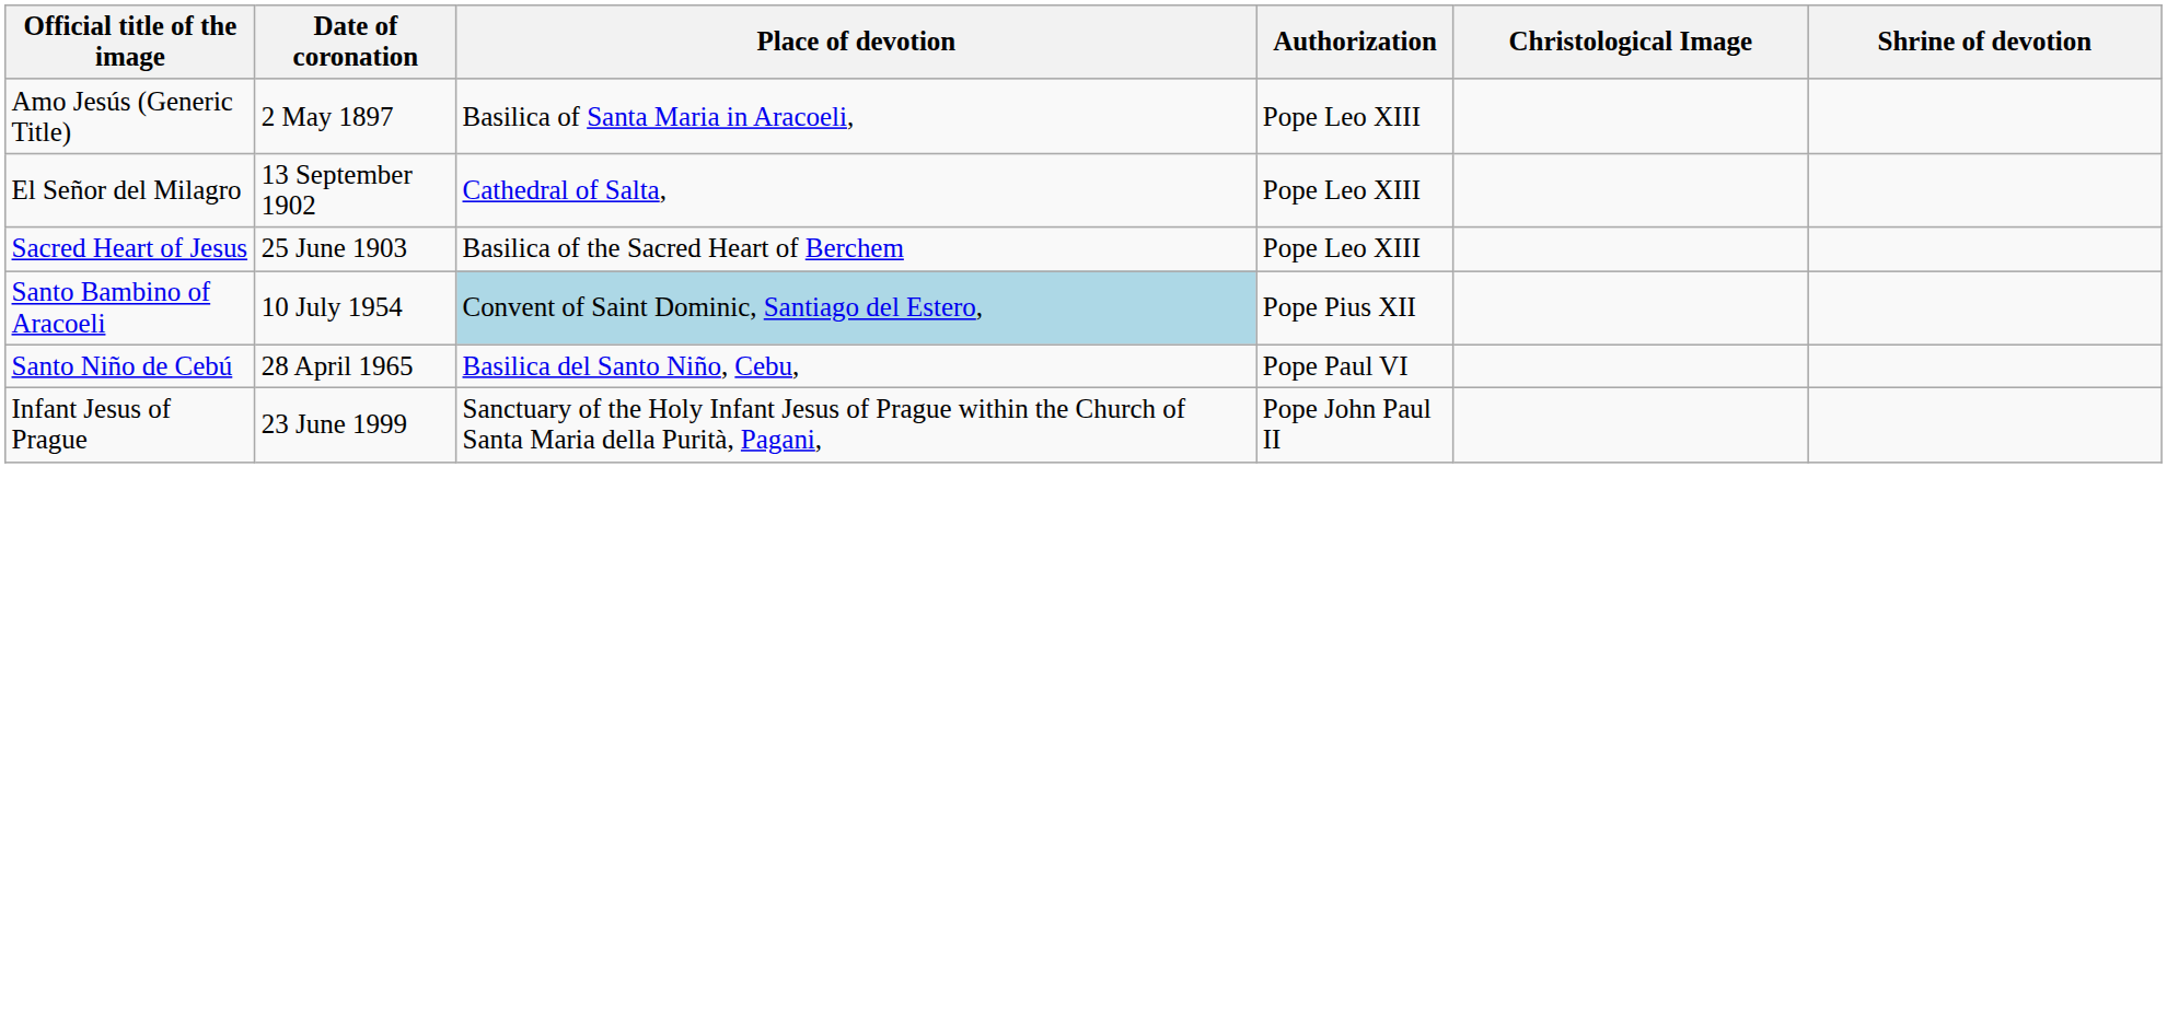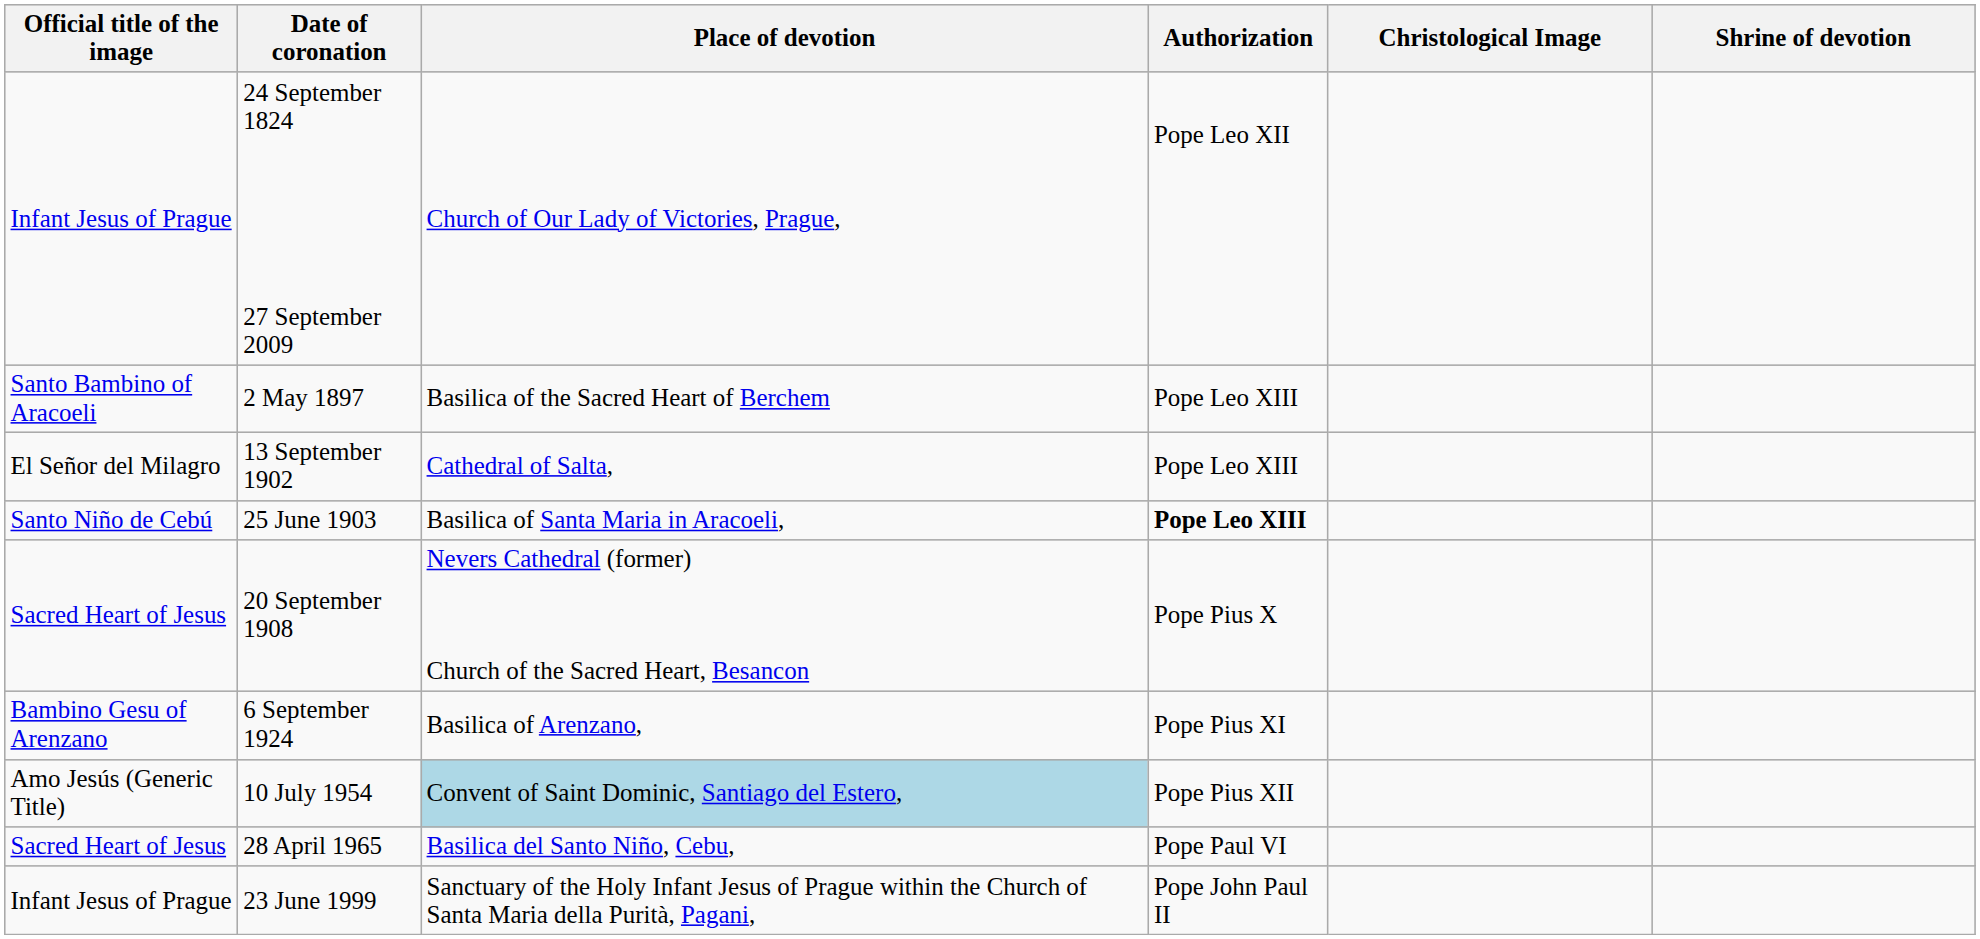 <table class="wikitable sortable" width="100%">
 <tr>
 <th>Official title of the image</th>
 <th>Date of coronation</th>
 <th>Place of devotion</th>
 <th>Authorization</th>
 <th width=200px class=unsortable>Christological Image</th>
 <th width=200px class=unsortable>Shrine of devotion</th>
 </tr>
 <tr>
-<td>Amo Jesús (Generic Title)</td>
+<td><a href='#'>Infant Jesus of Prague</a></td>
+<td>24 September 1824<br><br><br><br><br><br><br>27 September 2009</td>
+<td><a href='#'>Church of Our Lady of Victories</a>, <a href='#'>Prague</a>, <br><strong></strong></td>
+<td>Pope Leo XII<br><br><br><br><br><br><br></td>
+<td></td>
+<td></td>
+</tr>
+<tr>
+<td><a href='#'>Santo Bambino of Aracoeli</a></td>
 <td>2 May 1897</td>
-<td>Basilica of <a href='#'>Santa Maria in Aracoeli</a>, <br><strong></strong></td>
+<td>Basilica of the Sacred Heart of <a href='#'>Berchem</a><br><strong></strong></td>
 <td>Pope Leo XIII</td>
 <td></td>
 <td></td>
 </tr>
 <tr>
 <td>El Señor del Milagro</td>
 <td>13 September 1902</td>
 <td><a href='#'>Cathedral of Salta</a>, <br><strong></strong></td>
 <td>Pope Leo XIII</td>
 <td></td>
 <td></td>
 </tr>
 <tr>
-<td><a href='#'>Sacred Heart of Jesus</a></td>
+<td><a href='#'>Santo Niño de Cebú</a></td>
 <td>25 June 1903</td>
-<td>Basilica of the Sacred Heart of <a href='#'>Berchem</a><br><strong></strong></td>
-<td>Pope Leo XIII </td>
+<td>Basilica of <a href='#'>Santa Maria in Aracoeli</a>, <br><strong></strong></td>
+<td><strong>Pope Leo XIII </strong></td>
 <td></td>
 <td></td>
 </tr>
 <tr>
-<td><a href='#'>Santo Bambino of Aracoeli</a></td>
+<td><a href='#'>Sacred Heart of Jesus</a></td>
+<td>20 September 1908</td>
+<td><a href='#'>Nevers Cathedral</a> (former) <br> <br> <br> <br> Church of the Sacred Heart, <a href='#'>Besancon</a> <br><strong></strong></td>
+<td>Pope Pius X</td>
+<td></td>
+<td></td>
+</tr>
+<tr>
+<td><a href='#'>Bambino Gesu of Arenzano</a></td>
+<td>6 September 1924</td>
+<td>Basilica of <a href='#'>Arenzano</a>, <br><strong></strong></td>
+<td>Pope Pius XI</td>
+<td></td>
+<td></td>
+</tr>
+<tr>
+<td>Amo Jesús (Generic Title)</td>
 <td>10 July 1954</td>
 <td style="background: lightblue;">Convent of Saint Dominic, <a href='#'>Santiago del Estero</a>,<br><strong></strong></td>
 <td>Pope Pius XII</td>
 <td></td>
 <td></td>
 </tr>
 <tr>
-<td><a href='#'>Santo Niño de Cebú</a></td>
+<td><a href='#'>Sacred Heart of Jesus</a></td>
 <td>28 April 1965</td>
 <td><a href='#'>Basilica del Santo Niño</a>, <a href='#'>Cebu</a>, <br><strong></strong></td>
 <td>Pope Paul VI</td>
 <td></td>
 <td></td>
 </tr>
 <tr>
 <td>Infant Jesus of Prague</td>
 <td>23 June 1999</td>
 <td>Sanctuary of the Holy Infant Jesus of Prague within the Church of Santa Maria della Purità, <a href='#'>Pagani</a>, <br><strong></strong></td>
 <td>Pope John Paul II</td>
 <td></td>
 <td></td>
 </tr>
 </table>
